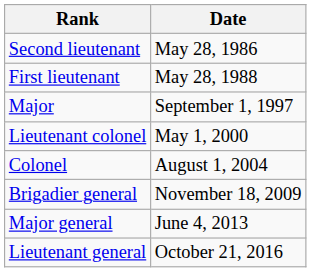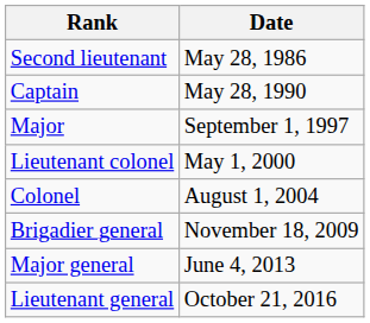 <table class="wikitable">
 <tr>
 <th>Rank</th>
 <th>Date</th>
 </tr>
 <tr>
 <td> <a href='#'>Second lieutenant</a></td>
 <td>May 28, 1986</td>
 </tr>
 <tr>
-<td> <a href='#'>First lieutenant</a></td>
-<td>May 28, 1988</td>
+<td> <a href='#'>Captain</a></td>
+<td>May 28, 1990</td>
 </tr>
 <tr>
 <td> <a href='#'>Major</a></td>
 <td>September 1, 1997</td>
 </tr>
 <tr>
 <td> <a href='#'>Lieutenant colonel</a></td>
 <td>May 1, 2000</td>
 </tr>
 <tr>
 <td> <a href='#'>Colonel</a></td>
 <td>August 1, 2004</td>
 </tr>
 <tr>
 <td> <a href='#'>Brigadier general</a></td>
 <td>November 18, 2009</td>
 </tr>
 <tr>
 <td> <a href='#'>Major general</a></td>
 <td>June 4, 2013</td>
 </tr>
 <tr>
 <td> <a href='#'>Lieutenant general</a></td>
 <td>October 21, 2016</td>
 </tr>
 </table>
